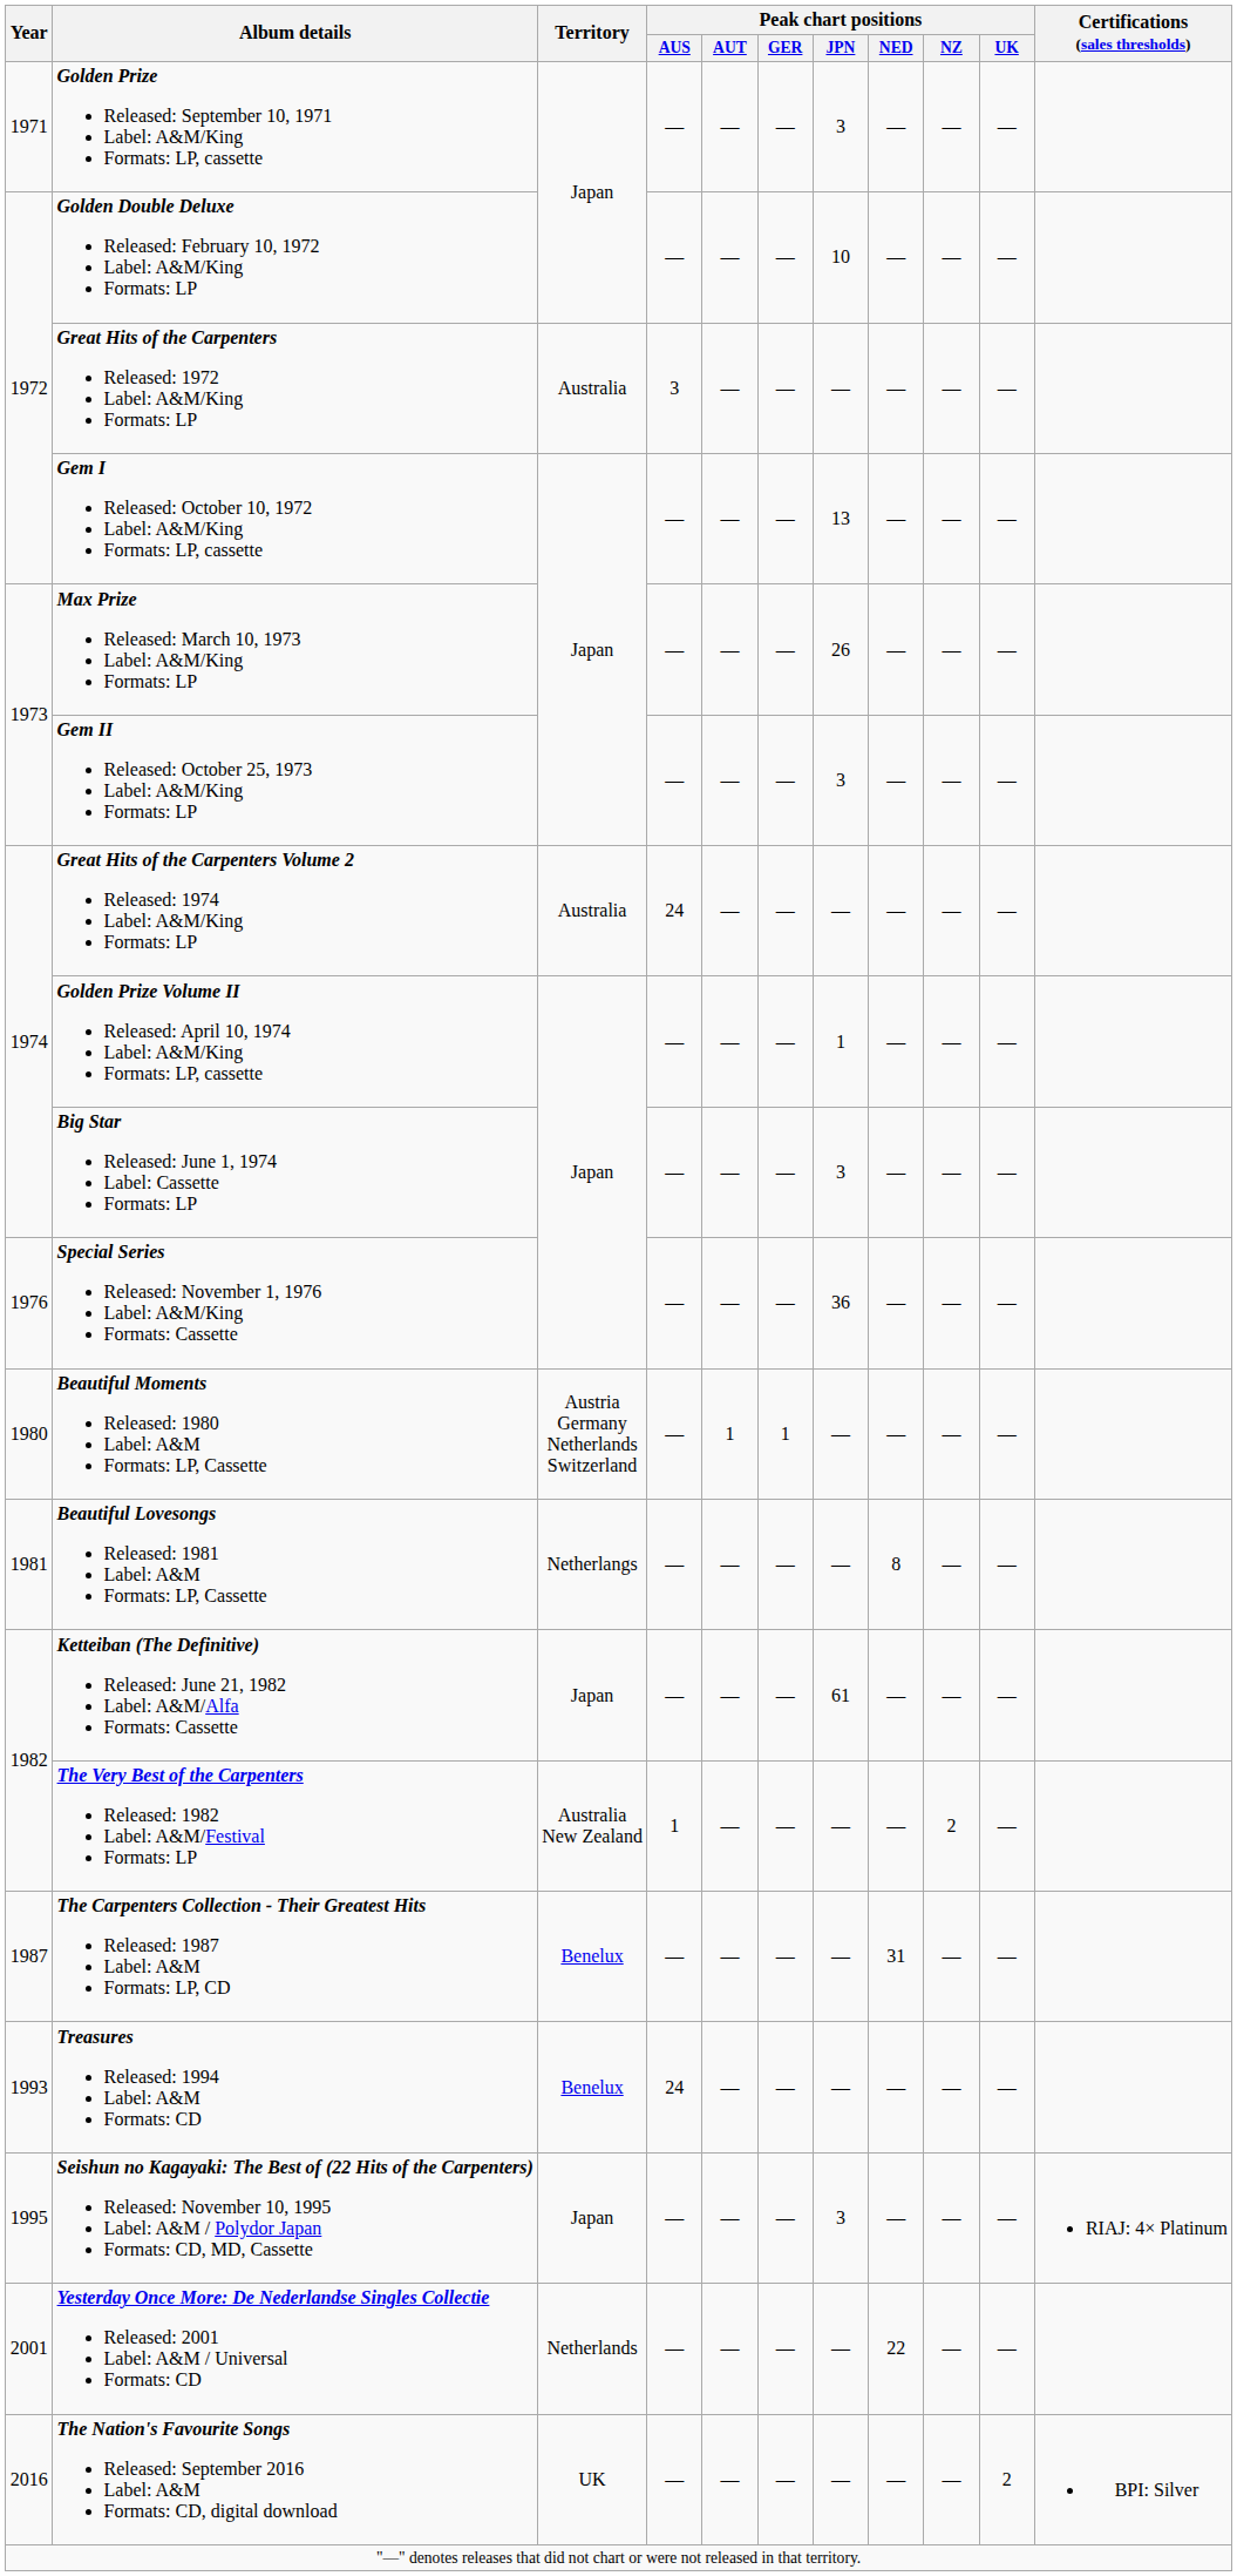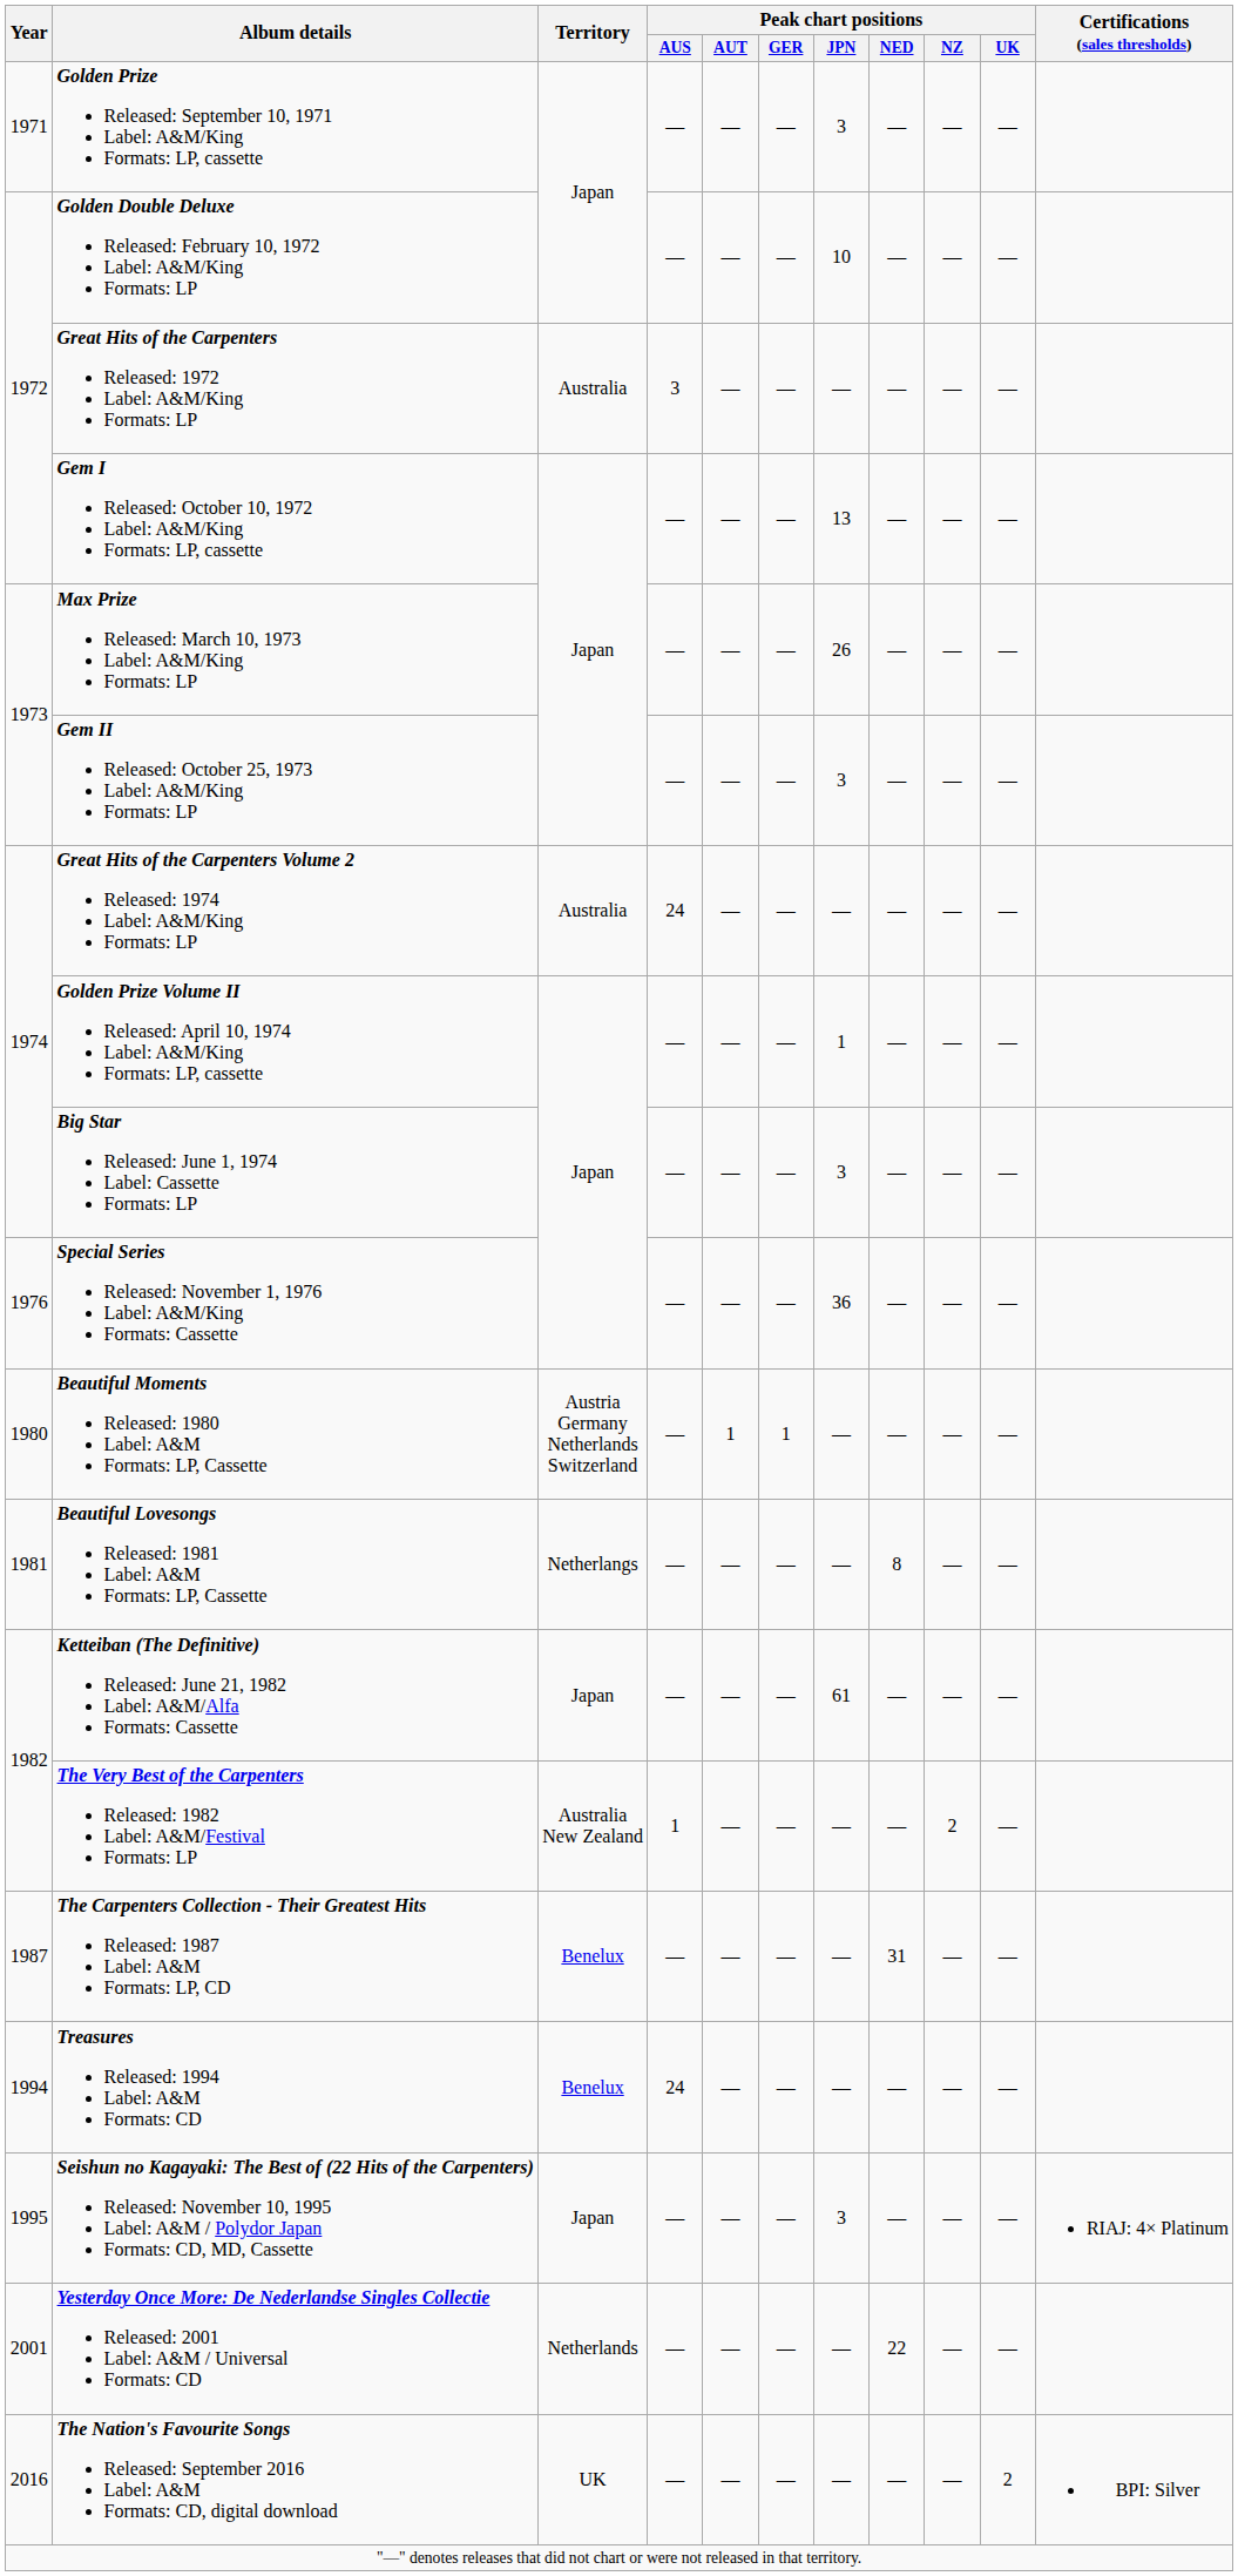 <table class="wikitable" style="text-align:center">
 <tr>
 <th rowspan="2" width="33">Year</th>
 <th rowspan="2">Album details</th>
 <th rowspan="2">Territory</th>
 <th colspan="7">Peak chart positions</th>
 <th rowspan="2">Certifications<br><small>(<a href='#'>sales thresholds</a>)</small></th>
 </tr>
 <tr>
 <th style="width:3em;font-size:85%"><a href='#'>AUS</a><br></th>
 <th style="width:3em;font-size:85%"><a href='#'>AUT</a><br></th>
 <th style="width:3em;font-size:85%"><a href='#'>GER</a><br></th>
 <th style="width:3em;font-size:85%"><a href='#'>JPN</a><br></th>
 <th style="width:3em;font-size:85%"><a href='#'>NED</a><br></th>
 <th style="width:3em;font-size:85%"><a href='#'>NZ</a><br></th>
 <th style="width:3em;font-size:85%"><a href='#'>UK</a><br></th>
 </tr>
 <tr>
 <td>1971</td>
 <td align="left"><strong><em>Golden Prize</em></strong><br><ul><li>Released: September 10, 1971</li><li>Label: A&M/King</li><li>Formats: LP, cassette</li></ul></td>
 <td rowspan="2">Japan</td>
 <td>—</td>
 <td>—</td>
 <td>—</td>
 <td>3</td>
 <td>—</td>
 <td>—</td>
 <td>—</td>
 <td></td>
 </tr>
 <tr>
 <td rowspan="3">1972</td>
 <td align="left"><strong><em>Golden Double Deluxe</em></strong><br><ul><li>Released: February 10, 1972</li><li>Label: A&M/King</li><li>Formats: LP</li></ul></td>
 <td>—</td>
 <td>—</td>
 <td>—</td>
 <td>10</td>
 <td>—</td>
 <td>—</td>
 <td>—</td>
 <td></td>
 </tr>
 <tr>
 <td align="left"><strong><em>Great Hits of the Carpenters</em></strong><br><ul><li>Released: 1972</li><li>Label: A&M/King</li><li>Formats: LP</li></ul></td>
 <td>Australia</td>
 <td>3</td>
 <td>—</td>
 <td>—</td>
 <td>—</td>
 <td>—</td>
 <td>—</td>
 <td>—</td>
 <td></td>
 </tr>
 <tr>
 <td align="left"><strong><em>Gem I</em></strong><br><ul><li>Released: October 10, 1972</li><li>Label: A&M/King</li><li>Formats: LP, cassette</li></ul></td>
 <td rowspan="3">Japan</td>
 <td>—</td>
 <td>—</td>
 <td>—</td>
 <td>13</td>
 <td>—</td>
 <td>—</td>
 <td>—</td>
 <td></td>
 </tr>
 <tr>
 <td rowspan="2">1973</td>
 <td align="left"><strong><em>Max Prize</em></strong><br><ul><li>Released: March 10, 1973</li><li>Label: A&M/King</li><li>Formats: LP</li></ul></td>
 <td>—</td>
 <td>—</td>
 <td>—</td>
 <td>26</td>
 <td>—</td>
 <td>—</td>
 <td>—</td>
 <td></td>
 </tr>
 <tr>
 <td align="left"><strong><em>Gem II</em></strong><br><ul><li>Released: October 25, 1973</li><li>Label: A&M/King</li><li>Formats: LP</li></ul></td>
 <td>—</td>
 <td>—</td>
 <td>—</td>
 <td>3</td>
 <td>—</td>
 <td>—</td>
 <td>—</td>
 <td></td>
 </tr>
 <tr>
 <td rowspan="3">1974</td>
 <td align="left"><strong><em>Great Hits of the Carpenters Volume 2</em></strong><br><ul><li>Released: 1974</li><li>Label: A&M/King</li><li>Formats: LP</li></ul></td>
 <td>Australia</td>
 <td>24</td>
 <td>—</td>
 <td>—</td>
 <td>—</td>
 <td>—</td>
 <td>—</td>
 <td>—</td>
 <td></td>
 </tr>
 <tr>
 <td align="left"><strong><em>Golden Prize Volume II</em></strong><br><ul><li>Released: April 10, 1974</li><li>Label: A&M/King</li><li>Formats: LP, cassette</li></ul></td>
 <td rowspan="3">Japan</td>
 <td>—</td>
 <td>—</td>
 <td>—</td>
 <td>1</td>
 <td>—</td>
 <td>—</td>
 <td>—</td>
 <td></td>
 </tr>
 <tr>
 <td align="left"><strong><em>Big Star</em></strong><br><ul><li>Released: June 1, 1974</li><li>Label: Cassette</li><li>Formats: LP</li></ul></td>
 <td>—</td>
 <td>—</td>
 <td>—</td>
 <td>3</td>
 <td>—</td>
 <td>—</td>
 <td>—</td>
 <td></td>
 </tr>
 <tr>
 <td>1976</td>
 <td align="left"><strong><em>Special Series</em></strong><br><ul><li>Released: November 1, 1976</li><li>Label: A&M/King</li><li>Formats: Cassette</li></ul></td>
 <td>—</td>
 <td>—</td>
 <td>—</td>
 <td>36</td>
 <td>—</td>
 <td>—</td>
 <td>—</td>
 <td></td>
 </tr>
 <tr>
 <td>1980</td>
 <td align="left"><strong><em>Beautiful Moments</em></strong><br><ul><li>Released: 1980</li><li>Label: A&M</li><li>Formats: LP, Cassette</li></ul></td>
 <td>Austria<br>Germany<br>Netherlands<br>Switzerland</td>
 <td>—</td>
 <td>1</td>
 <td>1</td>
 <td>—</td>
 <td>—</td>
 <td>—</td>
 <td>—</td>
 <td></td>
 </tr>
 <tr>
 <td>1981</td>
 <td align="left"><strong><em>Beautiful Lovesongs</em></strong><br><ul><li>Released: 1981</li><li>Label: A&M</li><li>Formats: LP, Cassette</li></ul></td>
 <td>Netherlangs</td>
 <td>—</td>
 <td>—</td>
 <td>—</td>
 <td>—</td>
 <td>8</td>
 <td>—</td>
 <td>—</td>
 <td></td>
 </tr>
 <tr>
 <td rowspan="2">1982</td>
 <td align="left"><strong><em>Ketteiban (The Definitive)</em></strong><br><ul><li>Released: June 21, 1982</li><li>Label: A&M/<a href='#'>Alfa</a></li><li>Formats: Cassette</li></ul></td>
 <td>Japan</td>
 <td>—</td>
 <td>—</td>
 <td>—</td>
 <td>61</td>
 <td>—</td>
 <td>—</td>
 <td>—</td>
 <td></td>
 </tr>
 <tr>
 <td align="left"><strong><em><a href='#'>The Very Best of the Carpenters</a></em></strong><br><ul><li>Released: 1982</li><li>Label: A&M/<a href='#'>Festival</a></li><li>Formats: LP</li></ul></td>
 <td>Australia<br>New Zealand</td>
 <td>1</td>
 <td>—</td>
 <td>—</td>
 <td>—</td>
 <td>—</td>
 <td>2</td>
 <td>—</td>
 <td></td>
 </tr>
 <tr>
 <td>1987</td>
 <td align="left"><strong><em>The Carpenters Collection - Their Greatest Hits</em></strong><br><ul><li>Released: 1987</li><li>Label: A&M</li><li>Formats: LP, CD</li></ul></td>
 <td><a href='#'>Benelux</a></td>
 <td>—</td>
 <td>—</td>
 <td>—</td>
 <td>—</td>
 <td>31</td>
 <td>—</td>
 <td>—</td>
 <td></td>
 </tr>
 <tr>
-<td>1993</td>
+<td>1994</td>
 <td align="left"><strong><em>Treasures</em></strong><br><ul><li>Released: 1994</li><li>Label: A&M</li><li>Formats: CD</li></ul></td>
 <td><a href='#'>Benelux</a></td>
 <td>24</td>
 <td>—</td>
 <td>—</td>
 <td>—</td>
 <td>—</td>
 <td>—</td>
 <td>—</td>
 <td></td>
 </tr>
 <tr>
 <td>1995</td>
 <td align="left"><strong><em>Seishun no Kagayaki: The Best of (22 Hits of the Carpenters)</em></strong><br><ul><li>Released: November 10, 1995</li><li>Label: A&M / <a href='#'>Polydor Japan</a></li><li>Formats: CD, MD, Cassette</li></ul></td>
 <td>Japan</td>
 <td>—</td>
 <td>—</td>
 <td>—</td>
 <td>3</td>
 <td>—</td>
 <td>—</td>
 <td>—</td>
 <td><br><ul><li>RIAJ: 4× Platinum</li></ul></td>
 </tr>
 <tr>
 <td>2001</td>
 <td align="left"><strong><em><a href='#'>Yesterday Once More: De Nederlandse Singles Collectie</a></em></strong><br><ul><li>Released: 2001</li><li>Label: A&M / Universal</li><li>Formats: CD</li></ul></td>
 <td>Netherlands</td>
 <td>—</td>
 <td>—</td>
 <td>—</td>
 <td>—</td>
 <td>22</td>
 <td>—</td>
 <td>—</td>
 <td></td>
 </tr>
 <tr>
 <td>2016</td>
 <td align="left"><strong><em>The Nation's Favourite Songs</em></strong><br><ul><li>Released: September 2016</li><li>Label: A&M</li><li>Formats: CD, digital download</li></ul></td>
 <td>UK</td>
 <td>—</td>
 <td>—</td>
 <td>—</td>
 <td>—</td>
 <td>—</td>
 <td>—</td>
 <td>2</td>
 <td><br><ul><li>BPI: Silver</li></ul></td>
 </tr>
 <tr>
 <td align="center" colspan="11" style="font-size:85%">"—" denotes releases that did not chart or were not released in that territory.</td>
 </tr>
 </table>
